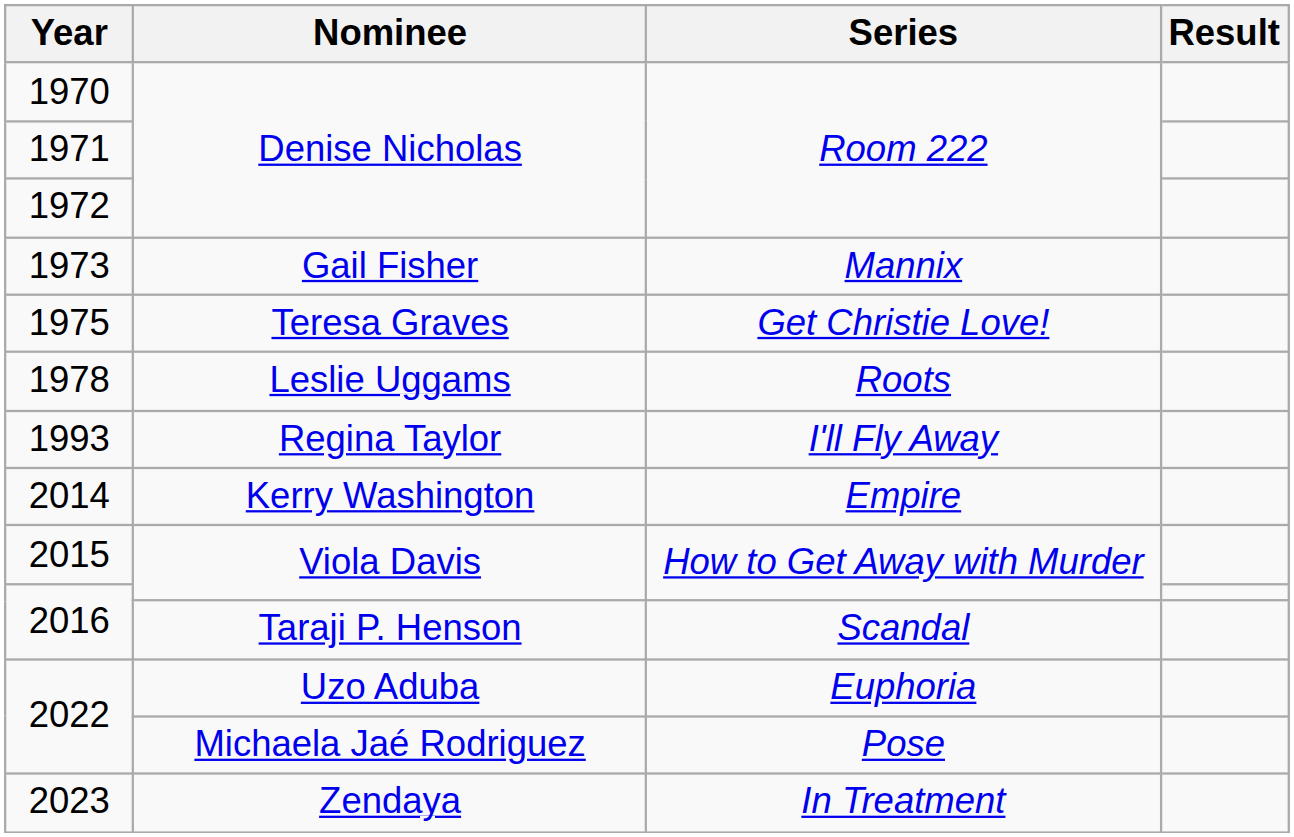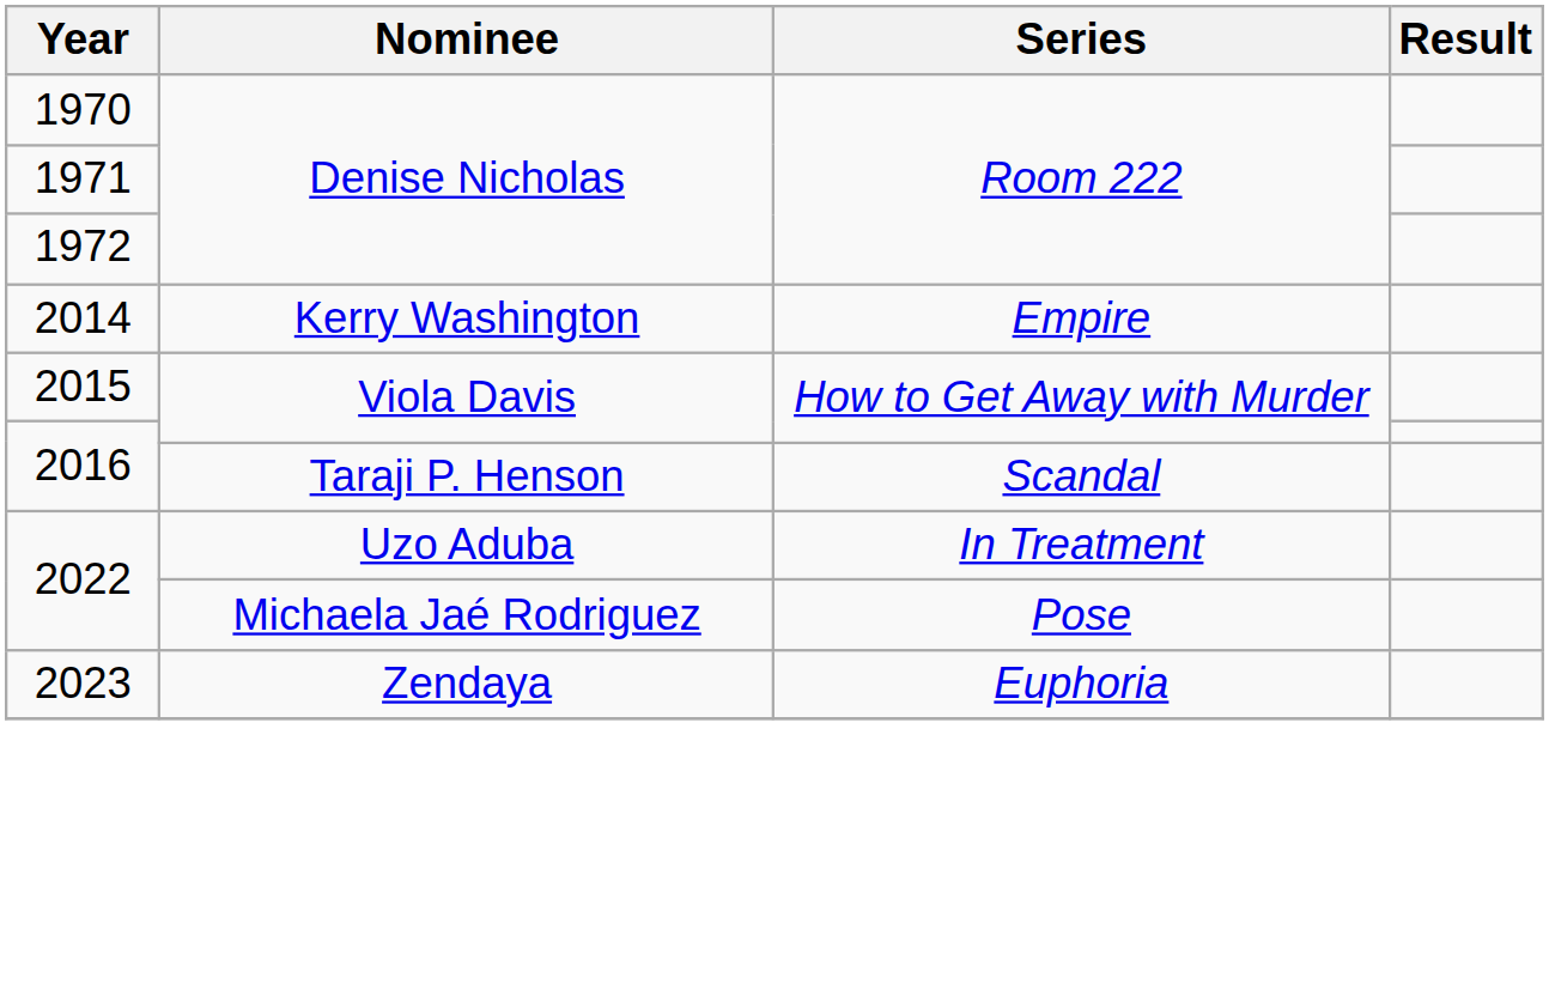 <table class="wikitable" style="text-align: center">
 <tr>
 <th style="width:10%;">Year</th>
 <th style="width:40%;">Nominee</th>
 <th style="width:40%;">Series</th>
 <th style="width:10%;">Result</th>
 </tr>
 <tr>
 <td>1970</td>
 <td rowspan="3"><a href='#'>Denise Nicholas</a></td>
 <td rowspan="3"><em><a href='#'>Room 222</a></em></td>
 <td></td>
 </tr>
 <tr>
 <td>1971</td>
 <td></td>
 </tr>
 <tr>
 <td>1972</td>
-<td></td>
-</tr>
-<tr>
-<td>1973</td>
-<td><a href='#'>Gail Fisher</a></td>
-<td><em><a href='#'>Mannix</a></em></td>
-<td></td>
-</tr>
-<tr>
-<td>1975</td>
-<td><a href='#'>Teresa Graves</a></td>
-<td><em><a href='#'>Get Christie Love!</a></em></td>
-<td></td>
-</tr>
-<tr>
-<td>1978</td>
-<td><a href='#'>Leslie Uggams</a></td>
-<td><em><a href='#'>Roots</a></em></td>
-<td></td>
-</tr>
-<tr>
-<td>1993</td>
-<td><a href='#'>Regina Taylor</a></td>
-<td><em><a href='#'>I'll Fly Away</a></em></td>
 <td></td>
 </tr>
 <tr>
 <td>2014</td>
 <td><a href='#'>Kerry Washington</a></td>
 <td><em><a href='#'>Empire</a></em></td>
 <td></td>
 </tr>
 <tr>
 <td>2015</td>
 <td rowspan="2"><a href='#'>Viola Davis</a></td>
 <td rowspan="2"><em><a href='#'>How to Get Away with Murder</a></em></td>
 <td></td>
 </tr>
 <tr>
 <td rowspan="2">2016</td>
 <td></td>
 </tr>
 <tr>
 <td><a href='#'>Taraji P. Henson</a></td>
 <td><em><a href='#'>Scandal</a></em></td>
 <td></td>
 </tr>
 <tr>
 <td rowspan="2">2022</td>
 <td><a href='#'>Uzo Aduba</a></td>
-<td><em><a href='#'>Euphoria</a></em></td>
+<td><em><a href='#'>In Treatment</a></em></td>
 <td></td>
 </tr>
 <tr>
 <td><a href='#'>Michaela Jaé Rodriguez</a></td>
 <td><em><a href='#'>Pose</a></em></td>
 <td></td>
 </tr>
 <tr>
 <td>2023</td>
 <td><a href='#'>Zendaya</a></td>
-<td><em><a href='#'>In Treatment</a></em></td>
+<td><em><a href='#'>Euphoria</a></em></td>
 <td></td>
 </tr>
 <tr>
 </tr>
 </table>
